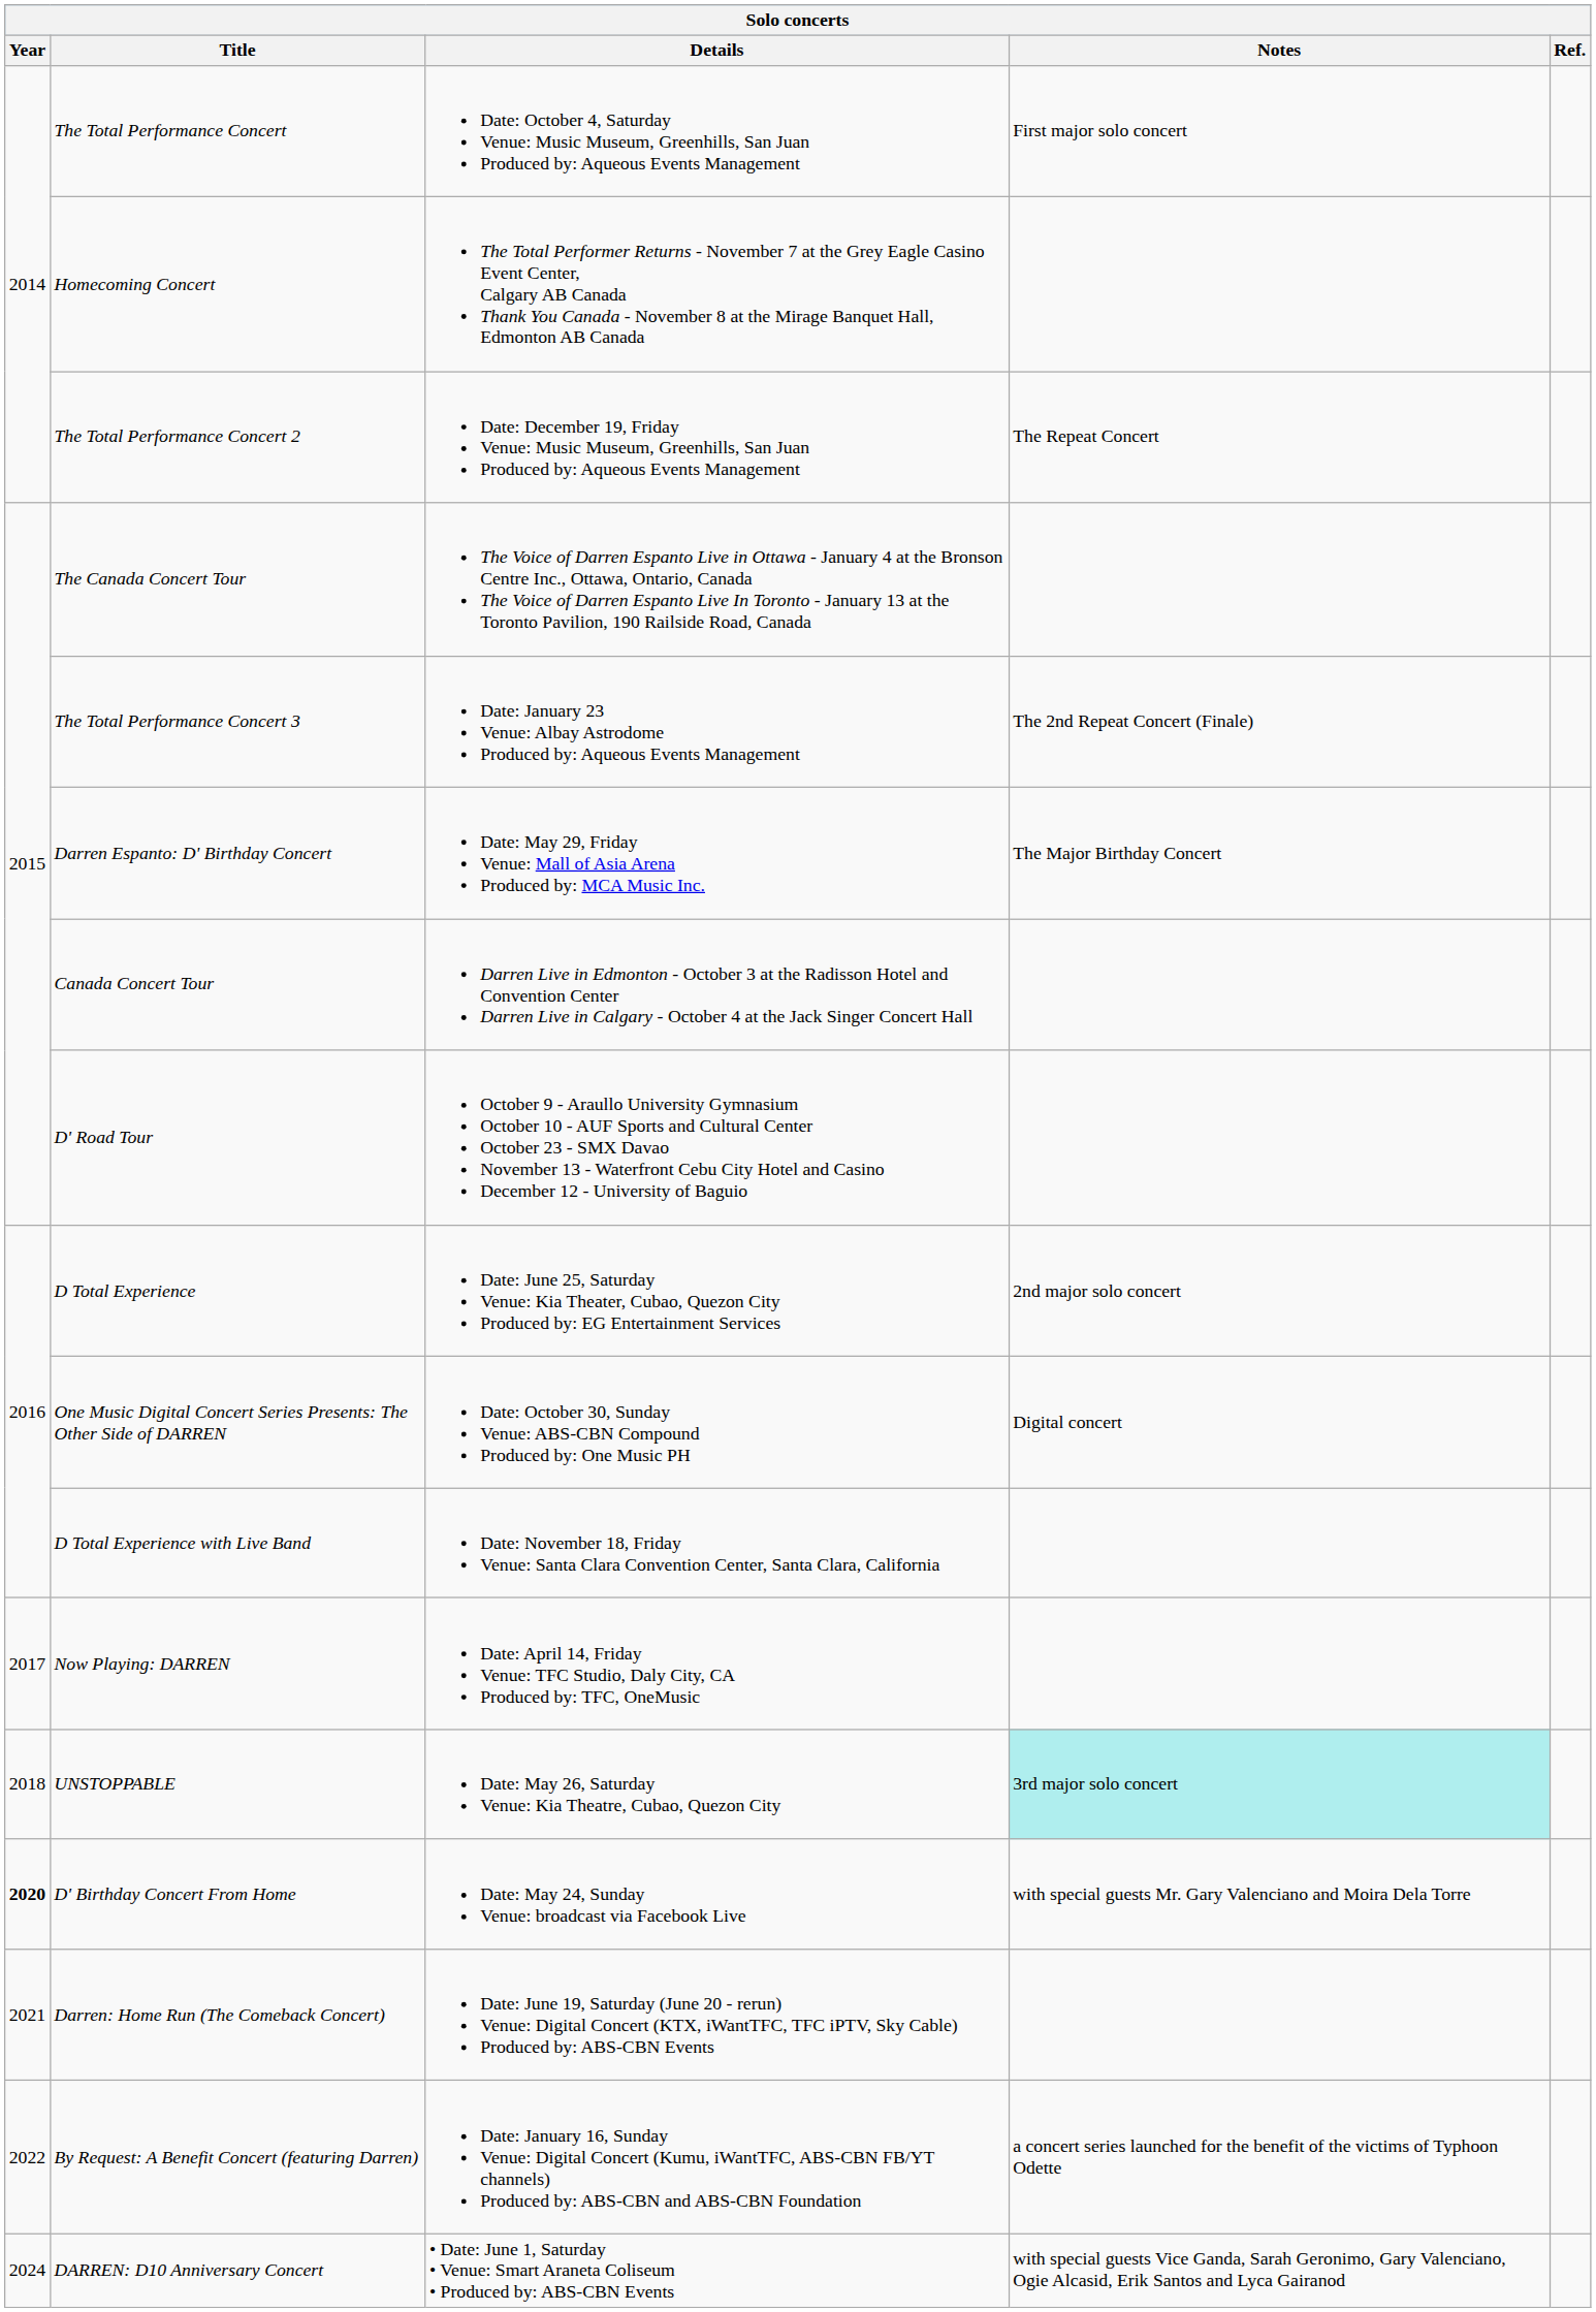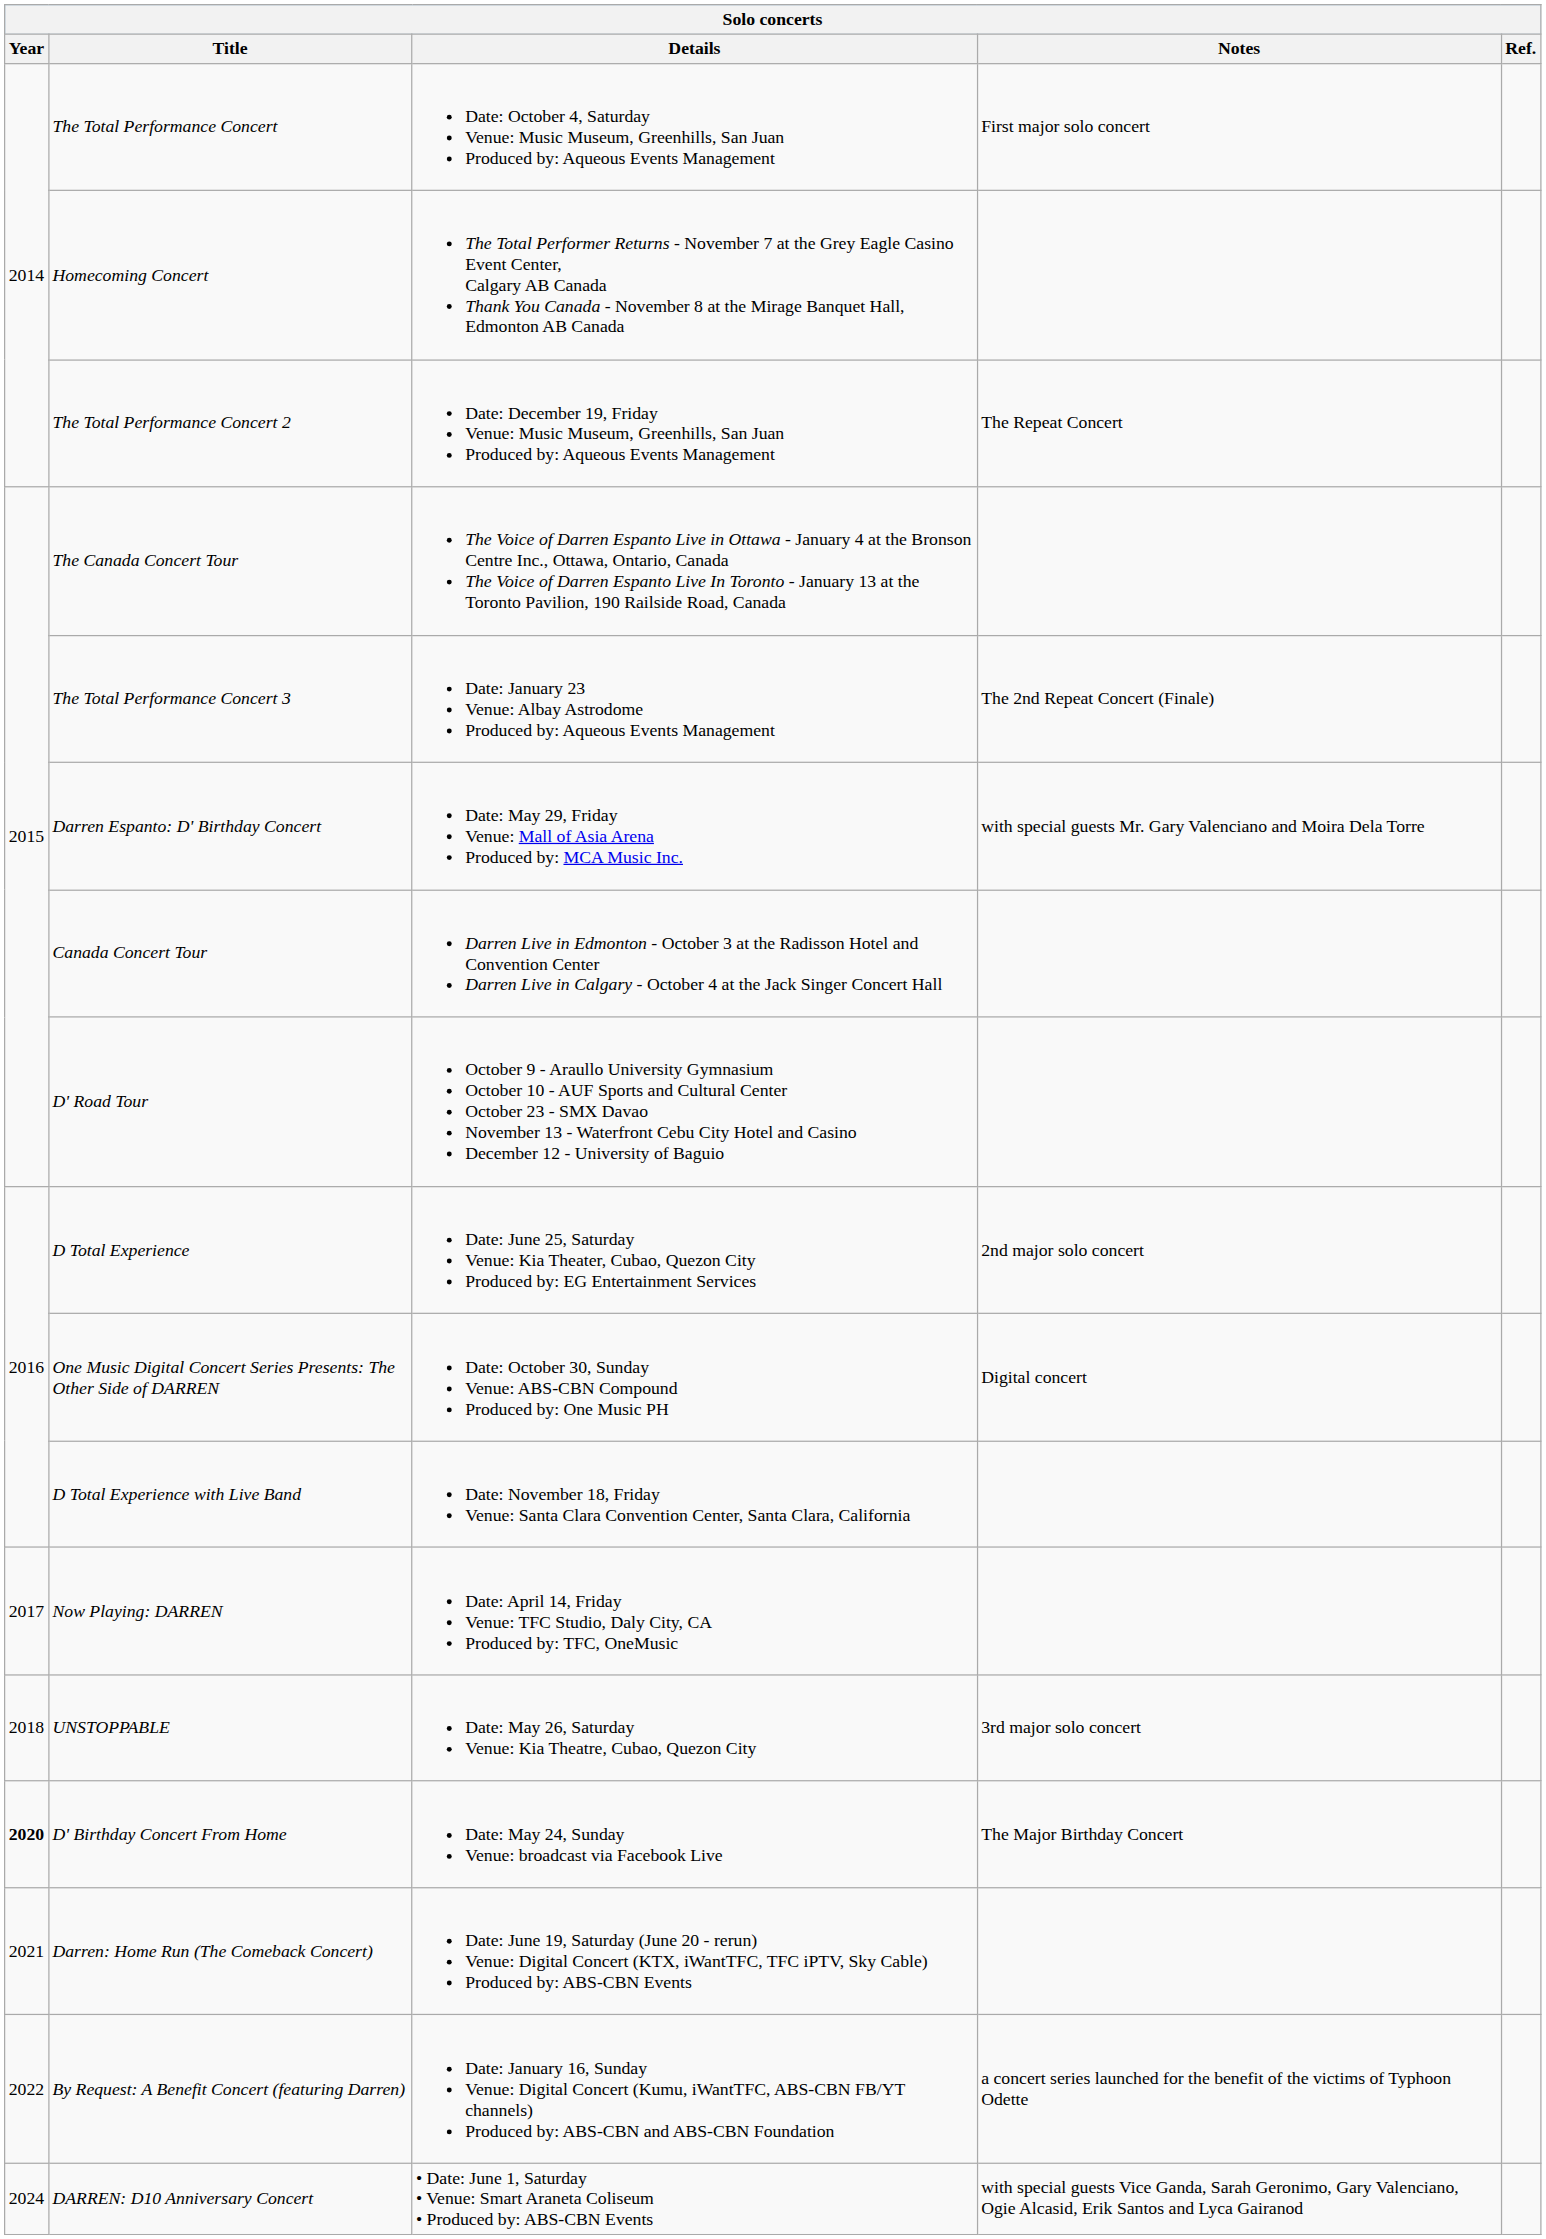 <table class="wikitable sortable" style="font-size:90%;">
 <tr style="background:#75b2dd; text-align:center;">
 <th colspan="5">Solo concerts</th>
 </tr>
 <tr>
 <th>Year</th>
 <th>Title</th>
 <th>Details</th>
 <th>Notes</th>
 <th>Ref.</th>
 </tr>
 <tr>
 <td rowspan="3">2014</td>
 <td><em>The Total Performance Concert</em></td>
 <td><br><ul><li>Date: October 4, Saturday</li><li>Venue: Music Museum, Greenhills, San Juan</li><li>Produced by: Aqueous Events Management</li></ul></td>
 <td>First major solo concert</td>
 <td></td>
 </tr>
 <tr>
 <td><em>Homecoming Concert</em></td>
 <td><br><ul><li><em>The Total Performer Returns</em> - November 7 at the Grey Eagle Casino Event Center,<br>Calgary AB Canada</li><li><em>Thank You Canada</em> - November 8 at the Mirage Banquet Hall,<br>Edmonton AB Canada</li></ul></td>
 <td></td>
 <td></td>
 </tr>
 <tr>
 <td><em>The Total Performance Concert 2</em></td>
 <td><br><ul><li>Date: December 19, Friday</li><li>Venue: Music Museum, Greenhills, San Juan</li><li>Produced by: Aqueous Events Management</li></ul></td>
 <td>The Repeat Concert</td>
 <td></td>
 </tr>
 <tr>
 <td rowspan="5">2015</td>
 <td><em>The Canada Concert Tour</em></td>
 <td><br><ul><li><em>The Voice of Darren Espanto Live in Ottawa</em> - January 4 at the Bronson Centre Inc., Ottawa, Ontario, Canada</li><li><em>The Voice of Darren Espanto Live In Toronto</em> - January 13 at the Toronto Pavilion, 190 Railside Road, Canada</li></ul></td>
 <td></td>
 <td></td>
 </tr>
 <tr>
 <td><em>The Total Performance Concert 3</em></td>
 <td><br><ul><li>Date: January 23</li><li>Venue: Albay Astrodome</li><li>Produced by: Aqueous Events Management</li></ul></td>
 <td>The 2nd Repeat Concert (Finale)</td>
 <td></td>
 </tr>
 <tr>
 <td><em>Darren Espanto: D' Birthday Concert</em></td>
 <td><br><ul><li>Date: May 29, Friday</li><li>Venue: <a href='#'>Mall of Asia Arena</a></li><li>Produced by: <a href='#'>MCA Music Inc.</a></li></ul></td>
-<td>The Major Birthday Concert</td>
+<td>with special guests Mr. Gary Valenciano and Moira Dela Torre</td>
 <td></td>
 </tr>
 <tr>
 <td><em>Canada Concert Tour</em></td>
 <td><br><ul><li><em>Darren Live in Edmonton</em> - October 3 at the Radisson Hotel and Convention Center</li><li><em>Darren Live in Calgary</em> - October 4 at the Jack Singer Concert Hall</li></ul></td>
 <td></td>
 <td></td>
 </tr>
 <tr>
 <td rowspan=1><em>D' Road Tour</em></td>
 <td><br><ul><li>October 9 - Araullo University Gymnasium</li><li>October 10 - AUF Sports and Cultural Center</li><li>October 23 -  SMX Davao</li><li>November 13 - Waterfront Cebu City Hotel and Casino</li><li>December 12 - University of Baguio</li></ul></td>
 <td></td>
 <td></td>
 </tr>
 <tr>
 <td rowspan="3">2016</td>
 <td><em>D Total Experience</em></td>
 <td><br><ul><li>Date: June 25, Saturday</li><li>Venue: Kia Theater, Cubao, Quezon City</li><li>Produced by: EG Entertainment Services</li></ul></td>
 <td>2nd major solo concert</td>
 <td></td>
 </tr>
 <tr>
 <td><em>One Music Digital Concert Series Presents: The Other Side of DARREN</em></td>
 <td><br><ul><li>Date: October 30, Sunday</li><li>Venue: ABS-CBN Compound</li><li>Produced by: One Music PH</li></ul></td>
 <td>Digital concert</td>
 <td></td>
 </tr>
 <tr>
 <td><em>D Total Experience with Live Band</em></td>
 <td><br><ul><li>Date: November 18, Friday</li><li>Venue: Santa Clara Convention Center, Santa Clara, California</li></ul></td>
 <td></td>
 <td></td>
 </tr>
 <tr>
 <td rowspan="1">2017</td>
 <td><em>Now Playing: DARREN</em></td>
 <td><br><ul><li>Date: April 14, Friday</li><li>Venue: TFC Studio, Daly City, CA</li><li>Produced by: TFC, OneMusic</li></ul></td>
 <td></td>
 <td></td>
 </tr>
 <tr>
 <td rowspan="1">2018</td>
 <td><em>UNSTOPPABLE</em></td>
 <td><br><ul><li>Date: May 26, Saturday</li><li>Venue: Kia Theatre, Cubao, Quezon City</li></ul></td>
-<td style="background: paleturquoise;">3rd major solo concert</td>
+<td>3rd major solo concert</td>
 <td></td>
 </tr>
 <tr>
 <td rowspan="1"><strong>2020</strong></td>
 <td><em>D' Birthday Concert From Home</em></td>
 <td><br><ul><li>Date: May 24, Sunday</li><li>Venue: broadcast via Facebook Live</li></ul></td>
-<td>with special guests Mr. Gary Valenciano and Moira Dela Torre</td>
+<td>The Major Birthday Concert</td>
 <td></td>
 </tr>
 <tr>
 <td rowspan="1">2021</td>
 <td><em>Darren: Home Run (The Comeback Concert)</em></td>
 <td><br><ul><li>Date: June 19, Saturday (June 20 - rerun)</li><li>Venue: Digital Concert (KTX, iWantTFC, TFC iPTV, Sky Cable)</li><li>Produced by: ABS-CBN Events</li></ul></td>
 <td></td>
 <td></td>
 </tr>
 <tr>
 <td rowspan="1">2022</td>
 <td><em>By Request: A Benefit Concert (featuring Darren)</em></td>
 <td><br><ul><li>Date: January 16, Sunday</li><li>Venue: Digital Concert (Kumu, iWantTFC, ABS-CBN FB/YT channels)</li><li>Produced by: ABS-CBN and ABS-CBN Foundation</li></ul></td>
 <td>a concert series launched for the benefit of the victims of Typhoon Odette</td>
 <td></td>
 </tr>
 <tr>
 <td>2024</td>
 <td><em>DARREN: D10 Anniversary Concert</em></td>
 <td>• Date: June 1, Saturday<br>• Venue: Smart Araneta Coliseum<br>•  Produced by: ABS-CBN Events</td>
 <td>with special guests Vice Ganda, Sarah Geronimo,  Gary Valenciano, Ogie Alcasid,  Erik Santos and Lyca Gairanod</td>
 <td></td>
 </tr>
 </table>
